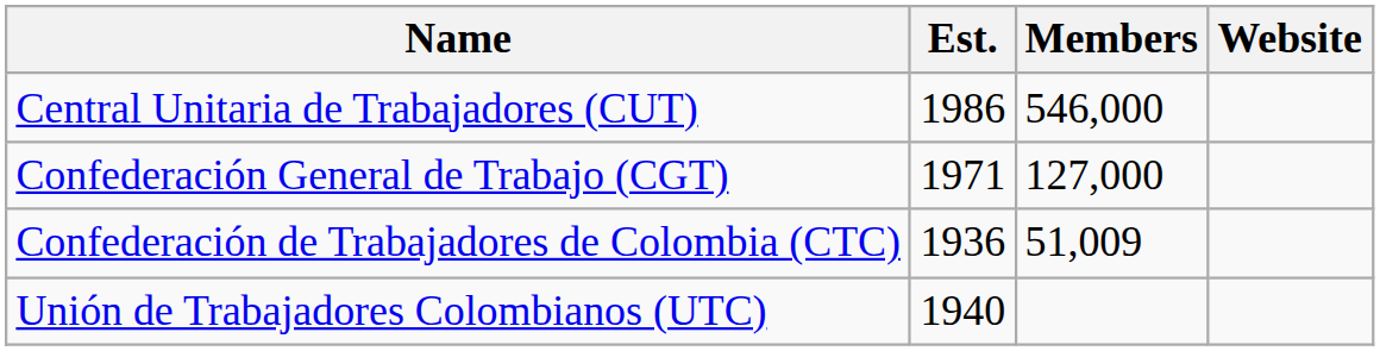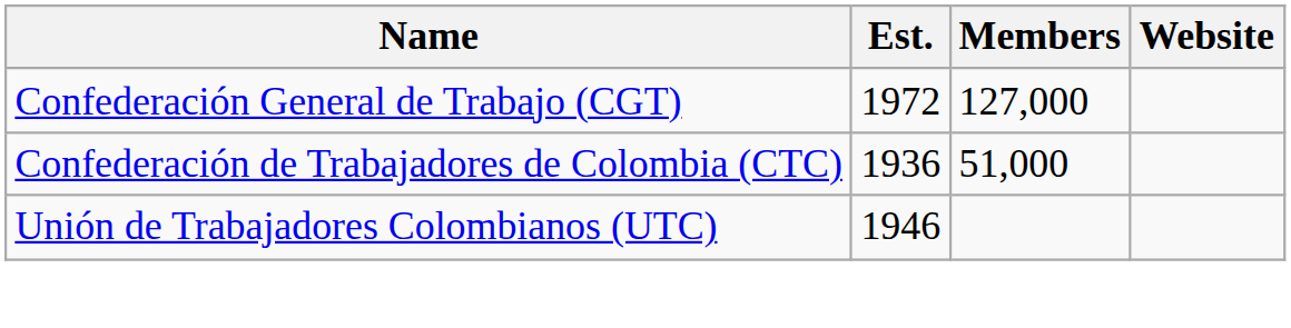 <table class="wikitable">
 <tr>
 <th>Name</th>
 <th>Est.</th>
 <th>Members</th>
 <th>Website</th>
 </tr>
 <tr>
-<td><a href='#'>Central Unitaria de Trabajadores (CUT)</a></td>
-<td>1986</td>
-<td>546,000</td>
-<td></td>
-</tr>
-<tr>
 <td><a href='#'>Confederación General de Trabajo (CGT)</a></td>
-<td>1971</td>
+<td>1972</td>
 <td>127,000</td>
 <td></td>
 </tr>
 <tr>
 <td><a href='#'>Confederación de Trabajadores de Colombia (CTC)</a></td>
 <td>1936</td>
-<td>51,009</td>
+<td>51,000</td>
 <td></td>
 </tr>
 <tr>
 <td><a href='#'>Unión de Trabajadores Colombianos (UTC)</a></td>
-<td>1940</td>
+<td>1946</td>
 <td></td>
 <td></td>
 </tr>
 </table>
